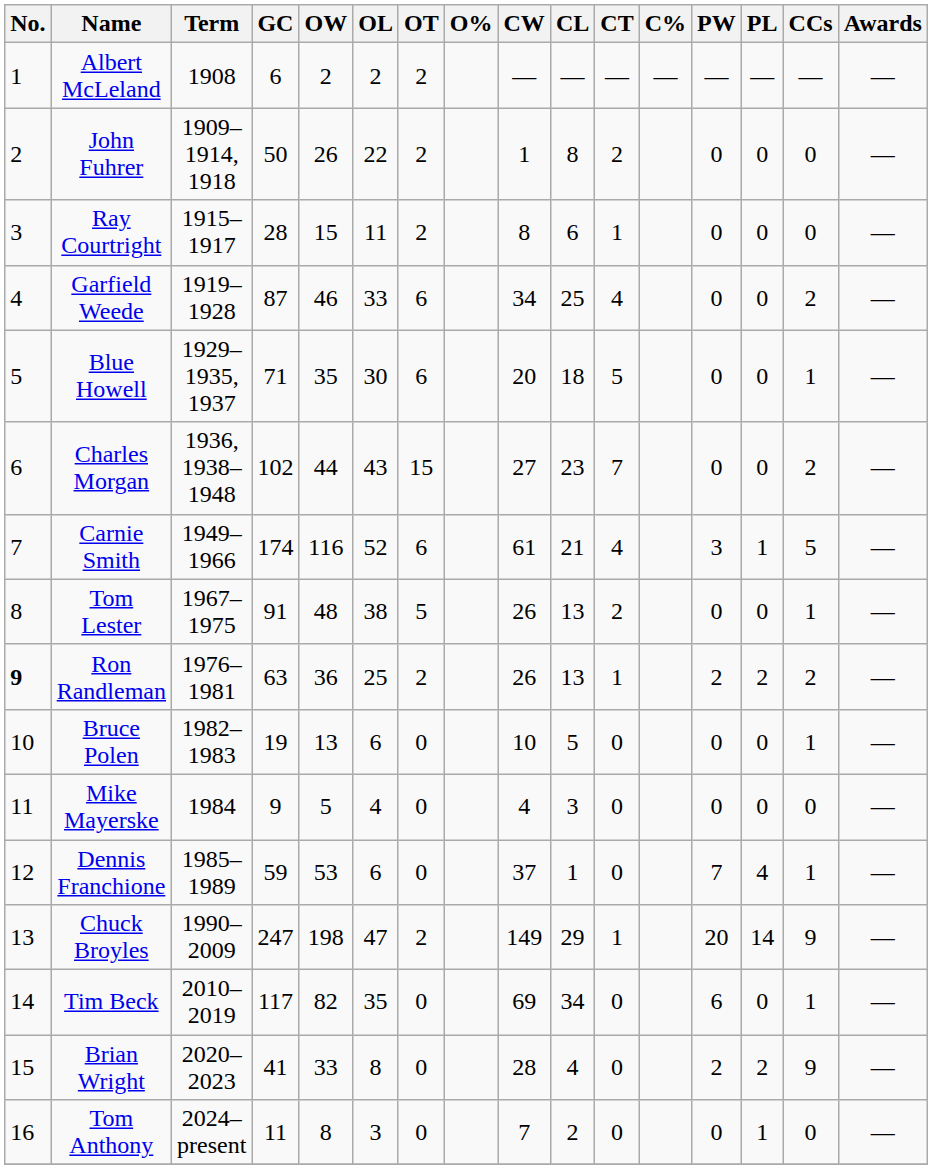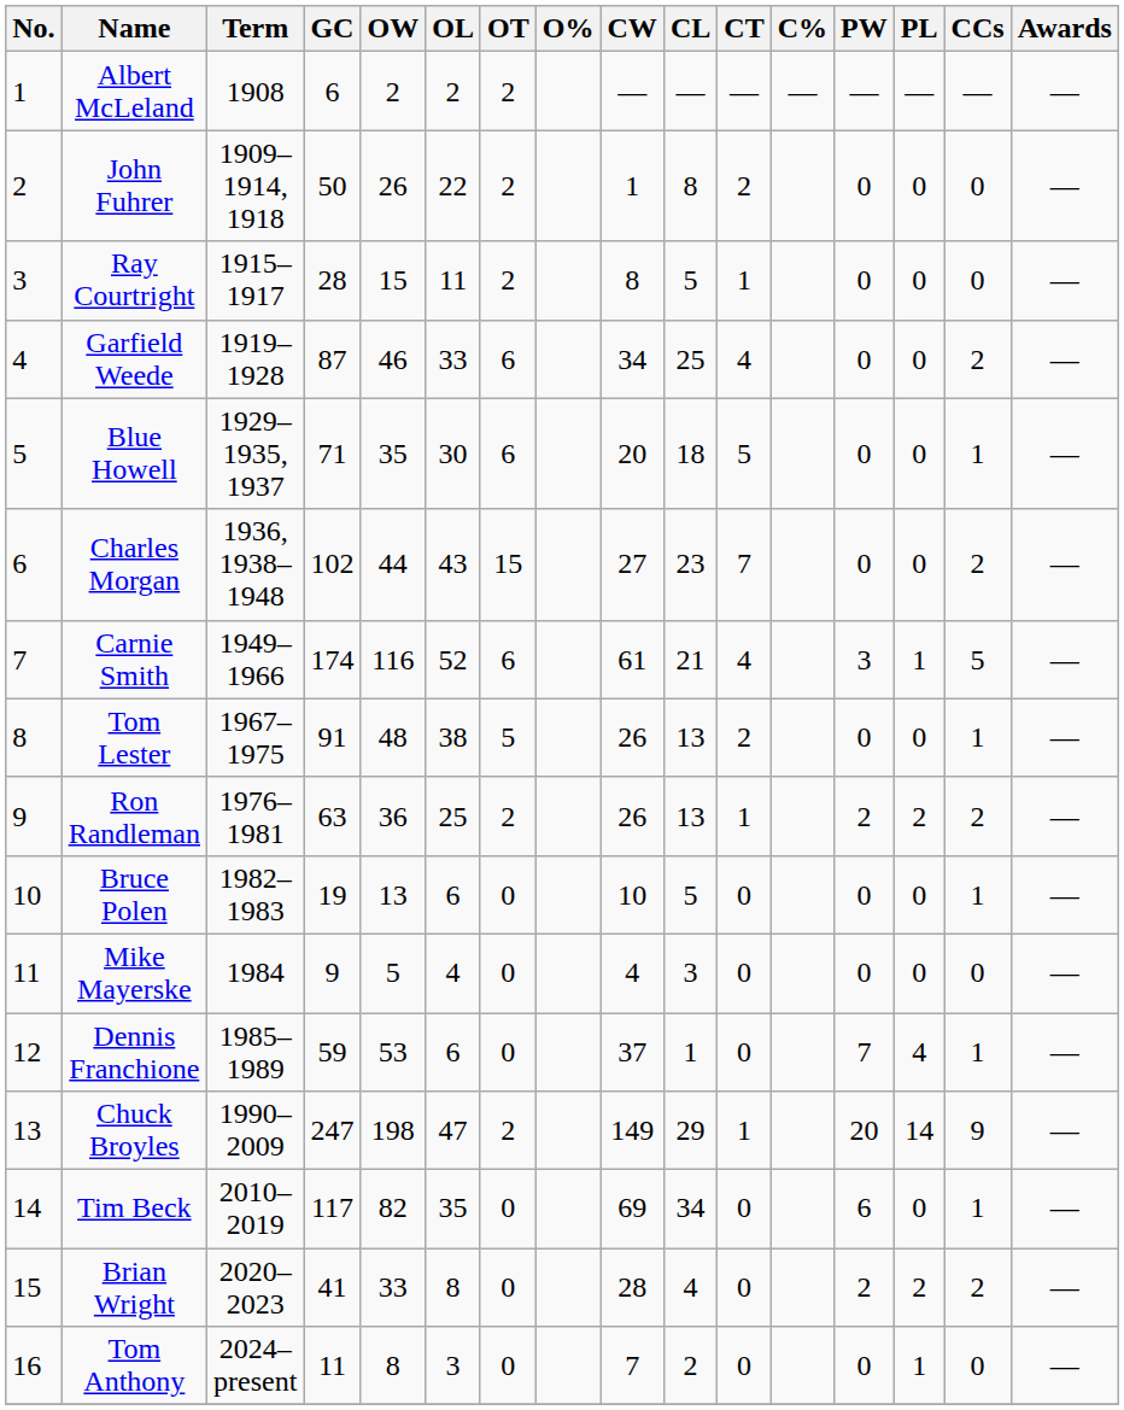 <table class="wikitable sortable">
 <tr>
 <th>No.</th>
 <th>Name</th>
 <th>Term</th>
 <th>GC</th>
 <th>OW</th>
 <th>OL</th>
 <th>OT</th>
 <th>O%</th>
 <th>CW</th>
 <th>CL</th>
 <th>CT</th>
 <th>C%</th>
 <th>PW</th>
 <th>PL</th>
 <th>CCs</th>
 <th class="unsortable">Awards</th>
 </tr>
 <tr>
 <td>1</td>
 <td align="center"><a href='#'>Albert McLeland</a></td>
 <td align="center">1908</td>
 <td align="center">6</td>
 <td align="center">2</td>
 <td align="center">2</td>
 <td align="center">2</td>
 <td align="center"></td>
 <td align="center">—</td>
 <td align="center">—</td>
 <td align="center">—</td>
 <td align="center">—</td>
 <td align="center">—</td>
 <td align="center">—</td>
 <td align="center">—</td>
 <td align="center">—</td>
 </tr>
 <tr>
 <td>2</td>
 <td align="center"><a href='#'>John Fuhrer</a></td>
 <td align="center">1909–1914, 1918</td>
 <td align="center">50</td>
 <td align="center">26</td>
 <td align="center">22</td>
 <td align="center">2</td>
 <td align="center"></td>
 <td align="center">1</td>
 <td align="center">8</td>
 <td align="center">2</td>
 <td align="center"></td>
 <td align="center">0</td>
 <td align="center">0</td>
 <td align="center">0</td>
 <td align="center">—</td>
 </tr>
 <tr>
 <td>3</td>
 <td align="center"><a href='#'>Ray Courtright</a></td>
 <td align="center">1915–1917</td>
 <td align="center">28</td>
 <td align="center">15</td>
 <td align="center">11</td>
 <td align="center">2</td>
 <td align="center"></td>
 <td align="center">8</td>
-<td align="center">6</td>
+<td align="center">5</td>
 <td align="center">1</td>
 <td align="center"></td>
 <td align="center">0</td>
 <td align="center">0</td>
 <td align="center">0</td>
 <td align="center">—</td>
 </tr>
 <tr>
 <td>4</td>
 <td align="center"><a href='#'>Garfield Weede</a></td>
 <td align="center">1919–1928</td>
 <td align="center">87</td>
 <td align="center">46</td>
 <td align="center">33</td>
 <td align="center">6</td>
 <td align="center"></td>
 <td align="center">34</td>
 <td align="center">25</td>
 <td align="center">4</td>
 <td align="center"></td>
 <td align="center">0</td>
 <td align="center">0</td>
 <td align="center">2</td>
 <td align="center">—</td>
 </tr>
 <tr>
 <td>5</td>
 <td align="center"><a href='#'>Blue Howell</a></td>
 <td align="center">1929–1935, 1937</td>
 <td align="center">71</td>
 <td align="center">35</td>
 <td align="center">30</td>
 <td align="center">6</td>
 <td align="center"></td>
 <td align="center">20</td>
 <td align="center">18</td>
 <td align="center">5</td>
 <td align="center"></td>
 <td align="center">0</td>
 <td align="center">0</td>
 <td align="center">1</td>
 <td align="center">—</td>
 </tr>
 <tr>
 <td>6</td>
 <td align="center"><a href='#'>Charles Morgan</a></td>
 <td align="center">1936, 1938–1948</td>
 <td align="center">102</td>
 <td align="center">44</td>
 <td align="center">43</td>
 <td align="center">15</td>
 <td align="center"></td>
 <td align="center">27</td>
 <td align="center">23</td>
 <td align="center">7</td>
 <td align="center"></td>
 <td align="center">0</td>
 <td align="center">0</td>
 <td align="center">2</td>
 <td align="center">—</td>
 </tr>
 <tr>
 <td>7</td>
 <td align="center"><a href='#'>Carnie Smith</a></td>
 <td align="center">1949–1966</td>
 <td align="center">174</td>
 <td align="center">116</td>
 <td align="center">52</td>
 <td align="center">6</td>
 <td align="center"></td>
 <td align="center">61</td>
 <td align="center">21</td>
 <td align="center">4</td>
 <td align="center"></td>
 <td align="center">3</td>
 <td align="center">1</td>
 <td align="center">5</td>
 <td align="center">—</td>
 </tr>
 <tr>
 <td>8</td>
 <td align="center"><a href='#'>Tom Lester</a></td>
 <td align="center">1967–1975</td>
 <td align="center">91</td>
 <td align="center">48</td>
 <td align="center">38</td>
 <td align="center">5</td>
 <td align="center"></td>
 <td align="center">26</td>
 <td align="center">13</td>
 <td align="center">2</td>
 <td align="center"></td>
 <td align="center">0</td>
 <td align="center">0</td>
 <td align="center">1</td>
 <td align="center">—</td>
 </tr>
 <tr>
-<td><strong>9</strong></td>
+<td>9</td>
 <td align="center"><a href='#'>Ron Randleman</a></td>
 <td align="center">1976–1981</td>
 <td align="center">63</td>
 <td align="center">36</td>
 <td align="center">25</td>
 <td align="center">2</td>
 <td align="center"></td>
 <td align="center">26</td>
 <td align="center">13</td>
 <td align="center">1</td>
 <td align="center"></td>
 <td align="center">2</td>
 <td align="center">2</td>
 <td align="center">2</td>
 <td align="center">—</td>
 </tr>
 <tr>
 <td>10</td>
 <td align="center"><a href='#'>Bruce Polen</a></td>
 <td align="center">1982–1983</td>
 <td align="center">19</td>
 <td align="center">13</td>
 <td align="center">6</td>
 <td align="center">0</td>
 <td align="center"></td>
 <td align="center">10</td>
 <td align="center">5</td>
 <td align="center">0</td>
 <td align="center"></td>
 <td align="center">0</td>
 <td align="center">0</td>
 <td align="center">1</td>
 <td align="center">—</td>
 </tr>
 <tr>
 <td>11</td>
 <td align="center"><a href='#'>Mike Mayerske</a></td>
 <td align="center">1984</td>
 <td align="center">9</td>
 <td align="center">5</td>
 <td align="center">4</td>
 <td align="center">0</td>
 <td align="center"></td>
 <td align="center">4</td>
 <td align="center">3</td>
 <td align="center">0</td>
 <td align="center"></td>
 <td align="center">0</td>
 <td align="center">0</td>
 <td align="center">0</td>
 <td align="center">—</td>
 </tr>
 <tr>
 <td>12</td>
 <td align="center"><a href='#'>Dennis Franchione</a></td>
 <td align="center">1985–1989</td>
 <td align="center">59</td>
 <td align="center">53</td>
 <td align="center">6</td>
 <td align="center">0</td>
 <td align="center"></td>
 <td align="center">37</td>
 <td align="center">1</td>
 <td align="center">0</td>
 <td align="center"></td>
 <td align="center">7</td>
 <td align="center">4</td>
 <td align="center">1</td>
 <td align="center">—</td>
 </tr>
 <tr>
 <td>13</td>
 <td align="center"><a href='#'>Chuck Broyles</a></td>
 <td align="center">1990–2009</td>
 <td align="center">247</td>
 <td align="center">198</td>
 <td align="center">47</td>
 <td align="center">2</td>
 <td align="center"></td>
 <td align="center">149</td>
 <td align="center">29</td>
 <td align="center">1</td>
 <td align="center"></td>
 <td align="center">20</td>
 <td align="center">14</td>
 <td align="center">9</td>
 <td align="center">—</td>
 </tr>
 <tr>
 <td>14</td>
 <td align="center"><a href='#'>Tim Beck</a></td>
 <td align="center">2010–2019</td>
 <td align="center">117</td>
 <td align="center">82</td>
 <td align="center">35</td>
 <td align="center">0</td>
 <td align="center"></td>
 <td align="center">69</td>
 <td align="center">34</td>
 <td align="center">0</td>
 <td align="center"></td>
 <td align="center">6</td>
 <td align="center">0</td>
 <td align="center">1</td>
 <td align="center">—</td>
 </tr>
 <tr>
 <td>15</td>
 <td align="center"><a href='#'>Brian Wright</a></td>
 <td align="center">2020–2023</td>
 <td align="center">41</td>
 <td align="center">33</td>
 <td align="center">8</td>
 <td align="center">0</td>
 <td align="center"></td>
 <td align="center">28</td>
 <td align="center">4</td>
 <td align="center">0</td>
 <td align="center"></td>
 <td align="center">2</td>
 <td align="center">2</td>
-<td align="center">9</td>
+<td align="center">2</td>
 <td align="center">—</td>
 </tr>
 <tr>
 <td>16</td>
 <td align="center"><a href='#'>Tom Anthony</a></td>
 <td align="center">2024–present</td>
 <td align="center">11</td>
 <td align="center">8</td>
 <td align="center">3</td>
 <td align="center">0</td>
 <td align="center"></td>
 <td align="center">7</td>
 <td align="center">2</td>
 <td align="center">0</td>
 <td align="center"></td>
 <td align="center">0</td>
 <td align="center">1</td>
 <td align="center">0</td>
 <td align="center">—</td>
 </tr>
 <tr>
 </tr>
 </table>
